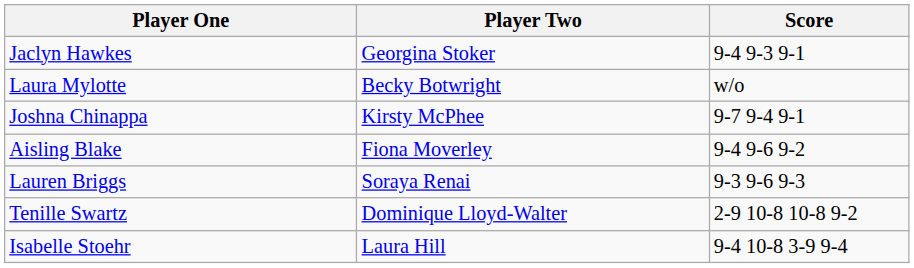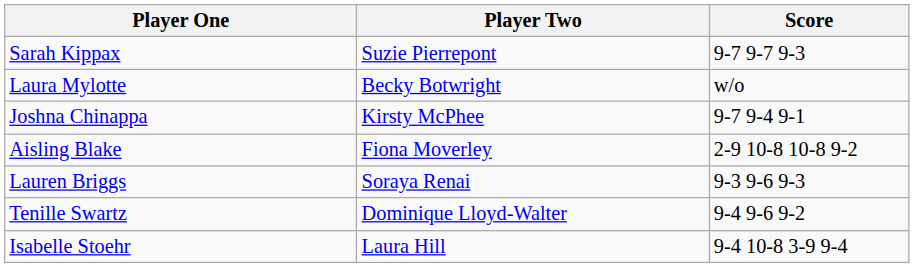 <table class="wikitable">
 <tr>
 <th width=270>Player One</th>
 <th width=270>Player Two</th>
 <th width=150>Score</th>
 </tr>
 <tr>
-<td> <a href='#'>Jaclyn Hawkes</a></td>
-<td> <a href='#'>Georgina Stoker</a></td>
-<td>9-4 9-3 9-1</td>
+<td> <a href='#'>Sarah Kippax</a></td>
+<td> <a href='#'>Suzie Pierrepont</a></td>
+<td>9-7 9-7 9-3</td>
 </tr>
 <tr>
 <td> <a href='#'>Laura Mylotte</a></td>
 <td> <a href='#'>Becky Botwright</a></td>
 <td>w/o</td>
 </tr>
 <tr>
 <td> <a href='#'>Joshna Chinappa</a></td>
 <td> <a href='#'>Kirsty McPhee</a></td>
 <td>9-7 9-4 9-1</td>
 </tr>
 <tr>
 <td> <a href='#'>Aisling Blake</a></td>
 <td> <a href='#'>Fiona Moverley</a></td>
-<td>9-4 9-6 9-2</td>
+<td>2-9 10-8 10-8 9-2</td>
 </tr>
 <tr>
 <td> <a href='#'>Lauren Briggs</a></td>
 <td> <a href='#'>Soraya Renai</a></td>
 <td>9-3 9-6 9-3</td>
 </tr>
 <tr>
 <td> <a href='#'>Tenille Swartz</a></td>
 <td> <a href='#'>Dominique Lloyd-Walter</a></td>
-<td>2-9 10-8 10-8 9-2</td>
+<td>9-4 9-6 9-2</td>
 </tr>
 <tr>
 <td> <a href='#'>Isabelle Stoehr</a></td>
 <td> <a href='#'>Laura Hill</a></td>
 <td>9-4 10-8 3-9 9-4</td>
 </tr>
 </table>
